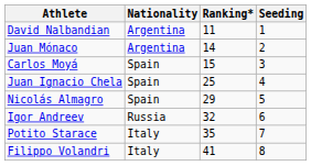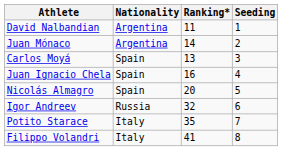 <table class="wikitable" border="1">
 <tr>
 <th>Athlete</th>
 <th>Nationality</th>
 <th>Ranking*</th>
 <th>Seeding</th>
 </tr>
 <tr>
 <td><a href='#'>David Nalbandian</a></td>
 <td> <a href='#'>Argentina</a></td>
 <td>11</td>
 <td>1</td>
 </tr>
 <tr>
 <td><a href='#'>Juan Mónaco</a></td>
 <td> <a href='#'>Argentina</a></td>
 <td>14</td>
 <td>2</td>
 </tr>
 <tr>
 <td><a href='#'>Carlos Moyá</a></td>
 <td> Spain</td>
-<td>15</td>
+<td>13</td>
 <td>3</td>
 </tr>
 <tr>
 <td><a href='#'>Juan Ignacio Chela</a></td>
 <td> Spain</td>
-<td>25</td>
+<td>16</td>
 <td>4</td>
 </tr>
 <tr>
 <td><a href='#'>Nicolás Almagro</a></td>
 <td> Spain</td>
-<td>29</td>
+<td>20</td>
 <td>5</td>
 </tr>
 <tr>
 <td><a href='#'>Igor Andreev</a></td>
 <td> Russia</td>
 <td>32</td>
 <td>6</td>
 </tr>
 <tr>
 <td><a href='#'>Potito Starace</a></td>
 <td> Italy</td>
 <td>35</td>
 <td>7</td>
 </tr>
 <tr>
 <td><a href='#'>Filippo Volandri</a></td>
 <td> Italy</td>
 <td>41</td>
 <td>8</td>
 </tr>
 </table>
